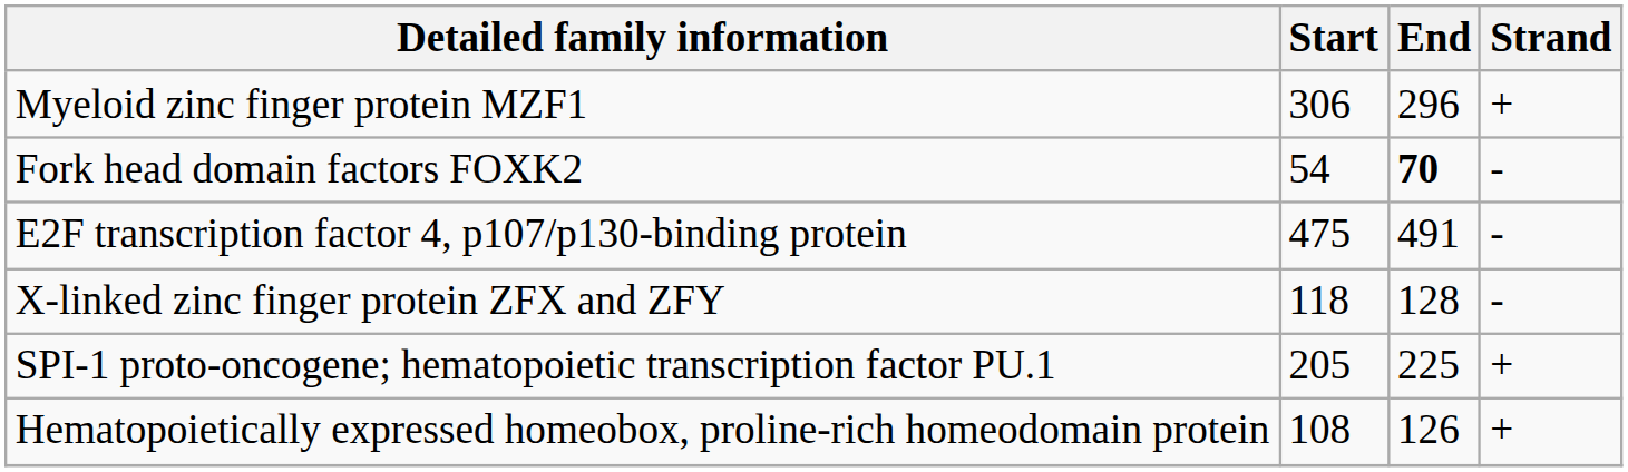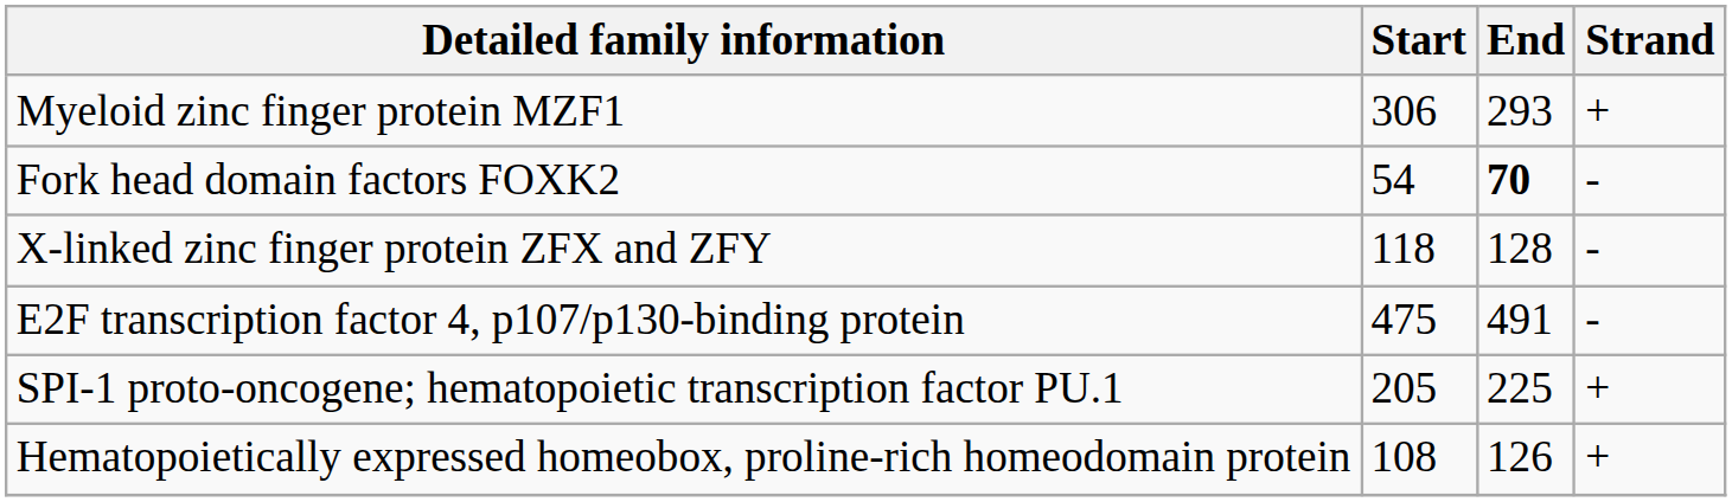 <table class="wikitable">
 <tr>
 <th>Detailed family information</th>
 <th>Start</th>
 <th>End</th>
 <th>Strand</th>
 </tr>
 <tr>
 <td>Myeloid zinc finger protein MZF1</td>
 <td>306</td>
-<td>296</td>
+<td>293</td>
 <td>+</td>
 </tr>
 <tr>
 <td>Fork head domain factors FOXK2</td>
 <td>54</td>
 <td><strong>70</strong></td>
 <td>-</td>
 </tr>
 <tr>
+<td>X-linked zinc finger protein ZFX and ZFY</td>
+<td>118</td>
+<td>128</td>
+<td>-</td>
+</tr>
+<tr>
 <td>E2F transcription factor 4, p107/p130-binding protein</td>
 <td>475</td>
 <td>491</td>
-<td>-</td>
-</tr>
-<tr>
-<td>X-linked zinc finger protein ZFX and ZFY</td>
-<td>118</td>
-<td>128</td>
 <td>-</td>
 </tr>
 <tr>
 <td>SPI-1 proto-oncogene; hematopoietic transcription factor PU.1</td>
 <td>205</td>
 <td>225</td>
 <td>+</td>
 </tr>
 <tr>
 <td>Hematopoietically expressed homeobox, proline-rich homeodomain protein</td>
 <td>108</td>
 <td>126</td>
 <td>+</td>
 </tr>
 <tr>
 </tr>
 </table>
